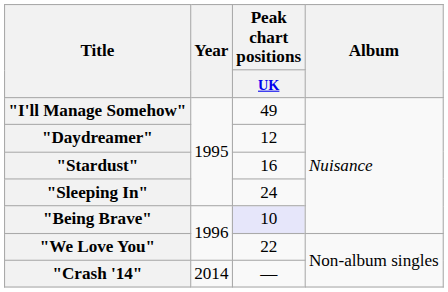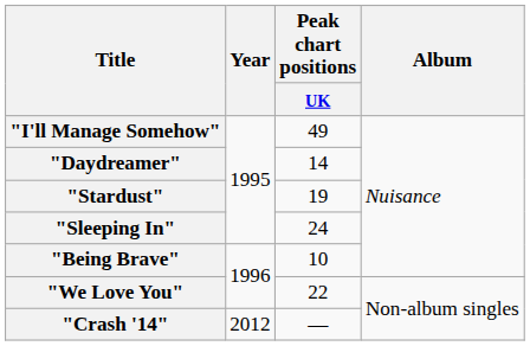 <table class="wikitable plainrowheaders" style="text-align:center;">
 <tr>
 <th scope=col rowspan="2">Title</th>
 <th scope=col rowspan="2">Year</th>
 <th scope="col">Peak chart positions</th>
 <th scope=col rowspan="2">Album</th>
 </tr>
 <tr>
 <th style="width:30px;"><small><a href='#'>UK</a></small></th>
 </tr>
 <tr>
 <th scope="row">"I'll Manage Somehow"</th>
 <td rowspan="4" style="text-align:center;">1995</td>
 <td style="text-align:center;">49</td>
 <td rowspan="5" style="text-align:left;"><em>Nuisance</em></td>
 </tr>
 <tr>
 <th scope="row">"Daydreamer"</th>
-<td style="text-align:center;">12</td>
+<td style="text-align:center;">14</td>
 </tr>
 <tr>
 <th scope="row">"Stardust"</th>
-<td style="text-align:center;">16</td>
+<td style="text-align:center;">19</td>
 </tr>
 <tr>
 <th scope="row">"Sleeping In"</th>
 <td style="text-align:center;">24</td>
 </tr>
 <tr>
 <th scope="row">"Being Brave"</th>
 <td rowspan="2" style="text-align:center;">1996</td>
-<td style="background: lavender; text-align:center;">10</td>
+<td style="text-align:center;">10</td>
 </tr>
 <tr>
 <th scope="row">"We Love You"</th>
 <td style="text-align:center;">22</td>
 <td rowspan="5" style="text-align:left;">Non-album singles</td>
 </tr>
 <tr>
 <th scope="row">"Crash '14"</th>
-<td style="text-align:center;">2014</td>
+<td style="text-align:center;">2012</td>
 <td style="text-align:center;">—</td>
 </tr>
 </table>
